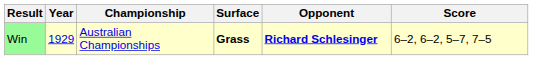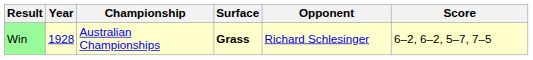 <table class='sortable wikitable'>
 <tr>
 <th style="width:40px">Result</th>
 <th style="width:35px">Year</th>
 <th style="width:180px">Championship</th>
 <th style="width:50px">Surface</th>
 <th style="width:170px">Opponent</th>
 <th style="width:180px" class="unsortable">Score</th>
 </tr>
 <tr bgcolor="#FFFFCC">
 <td style="background:#98fb98;">Win</td>
-<td><a href='#'>1929</a></td>
+<td><a href='#'>1928</a></td>
 <td><a href='#'>Australian Championships</a></td>
 <td><strong>Grass</strong></td>
-<td><strong> <a href='#'>Richard Schlesinger</a></strong></td>
+<td> <a href='#'>Richard Schlesinger</a></td>
 <td>6–2, 6–2, 5–7, 7–5</td>
 </tr>
 </table>
